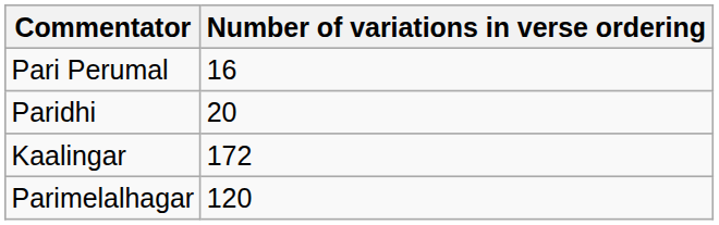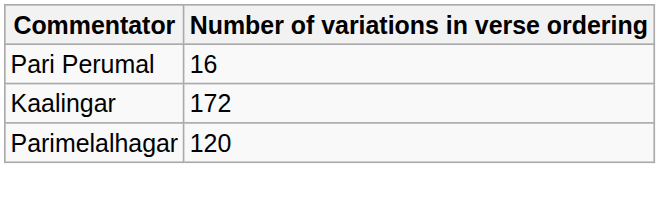 <table class="wikitable" style="font-size: 95%">
 <tr>
 <th>Commentator</th>
 <th>Number of variations in verse ordering</th>
 </tr>
 <tr>
 <td>Pari Perumal</td>
 <td>16</td>
 </tr>
 <tr>
-<td>Paridhi</td>
-<td>20</td>
-</tr>
-<tr>
 <td>Kaalingar</td>
 <td>172</td>
 </tr>
 <tr>
 <td>Parimelalhagar</td>
 <td>120</td>
 </tr>
 </table>
